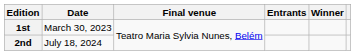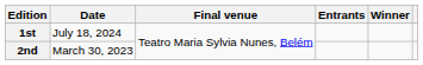 <table class="wikitable defaultcenter col2left col3left col5left" style="font-size:95%;">
 <tr>
 <th>Edition</th>
 <th>Date</th>
 <th>Final venue</th>
 <th>Entrants</th>
 <th>Winner</th>
 <th></th>
 </tr>
 <tr>
 <th>1st</th>
-<td>March 30, 2023</td>
+<td>July 18, 2024</td>
 <td rowspan=3>Teatro Maria Sylvia Nunes, <a href='#'>Belém</a></td>
 <td></td>
 <td></td>
 <td></td>
 </tr>
 <tr>
 <th>2nd</th>
-<td>July 18, 2024</td>
+<td>March 30, 2023</td>
 <td></td>
 <td></td>
 <td></td>
 </tr>
 </table>
